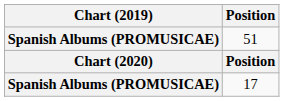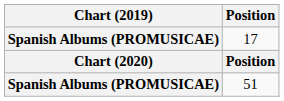 <table class="wikitable plainrowheaders" style="text-align:center">
 <tr>
 <th scope="col">Chart (2019)</th>
 <th scope="col">Position</th>
 </tr>
 <tr>
 <th scope="row">Spanish Albums (PROMUSICAE)</th>
-<td>51</td>
+<td>17</td>
 </tr>
 <tr>
 <th scope="col">Chart (2020)</th>
 <th scope="col">Position</th>
 </tr>
 <tr>
 <th scope="row">Spanish Albums (PROMUSICAE)</th>
-<td>17</td>
+<td>51</td>
 </tr>
 </table>
